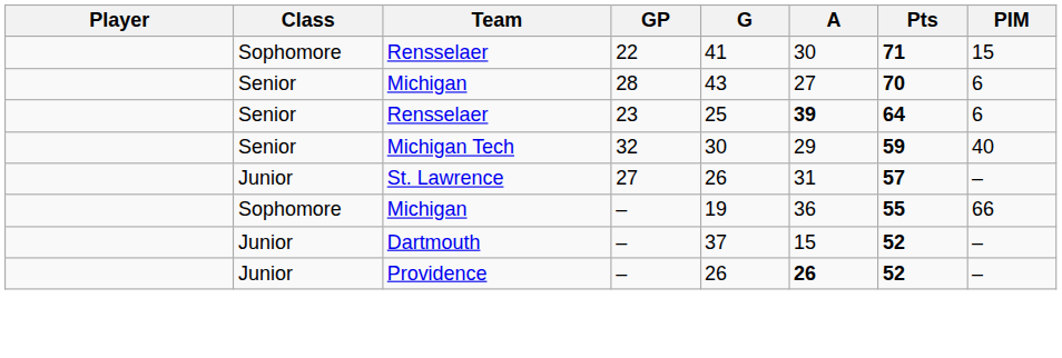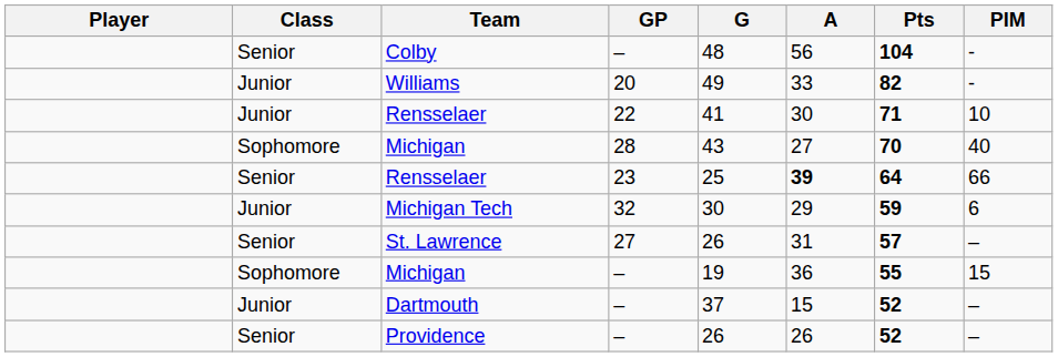 <table class="wikitable sortable">
 <tr>
 <th style="width: 11em;">Player</th>
 <th style="width: 7em;">Class</th>
 <th style="width: 11em;">Team</th>
 <th style="width: 4em;">GP</th>
 <th style="width: 4em;">G</th>
 <th style="width: 4em;">A</th>
 <th style="width: 4em;">Pts</th>
 <th style="width: 4em;">PIM</th>
 </tr>
 <tr>
 <td></td>
-<td>Sophomore</td>
+<td>Senior</td>
+<td><a href='#'>Colby</a></td>
+<td>–</td>
+<td>48</td>
+<td>56</td>
+<td><strong>104</strong></td>
+<td>-</td>
+</tr>
+<tr>
+<td></td>
+<td>Junior</td>
+<td><a href='#'>Williams</a></td>
+<td>20</td>
+<td>49</td>
+<td>33</td>
+<td><strong>82</strong></td>
+<td>-</td>
+</tr>
+<tr>
+<td></td>
+<td>Junior</td>
 <td><a href='#'>Rensselaer</a></td>
 <td>22</td>
 <td>41</td>
 <td>30</td>
 <td><strong>71</strong></td>
-<td>15</td>
+<td>10</td>
 </tr>
 <tr>
 <td></td>
-<td>Senior</td>
+<td>Sophomore</td>
 <td><a href='#'>Michigan</a></td>
 <td>28</td>
 <td>43</td>
 <td>27</td>
 <td><strong>70</strong></td>
-<td>6</td>
+<td>40</td>
 </tr>
 <tr>
 <td></td>
 <td>Senior</td>
 <td><a href='#'>Rensselaer</a></td>
 <td>23</td>
 <td>25</td>
 <td><strong>39</strong></td>
 <td><strong>64</strong></td>
+<td>66</td>
+</tr>
+<tr>
+<td></td>
+<td>Junior</td>
+<td><a href='#'>Michigan Tech</a></td>
+<td>32</td>
+<td>30</td>
+<td>29</td>
+<td><strong>59</strong></td>
 <td>6</td>
 </tr>
 <tr>
 <td></td>
 <td>Senior</td>
-<td><a href='#'>Michigan Tech</a></td>
-<td>32</td>
-<td>30</td>
-<td>29</td>
-<td><strong>59</strong></td>
-<td>40</td>
-</tr>
-<tr>
-<td></td>
-<td>Junior</td>
 <td><a href='#'>St. Lawrence</a></td>
 <td>27</td>
 <td>26</td>
 <td>31</td>
 <td><strong>57</strong></td>
 <td>–</td>
 </tr>
 <tr>
 <td></td>
 <td>Sophomore</td>
 <td><a href='#'>Michigan</a></td>
 <td>–</td>
 <td>19</td>
 <td>36</td>
 <td><strong>55</strong></td>
-<td>66</td>
+<td>15</td>
 </tr>
 <tr>
 <td></td>
 <td>Junior</td>
 <td><a href='#'>Dartmouth</a></td>
 <td>–</td>
 <td>37</td>
 <td>15</td>
 <td><strong>52</strong></td>
 <td>–</td>
 </tr>
 <tr>
 <td></td>
-<td>Junior</td>
+<td>Senior</td>
 <td><a href='#'>Providence</a></td>
 <td>–</td>
 <td>26</td>
-<td><strong>26</strong></td>
+<td>26</td>
 <td><strong>52</strong></td>
 <td>–</td>
 </tr>
 </table>
